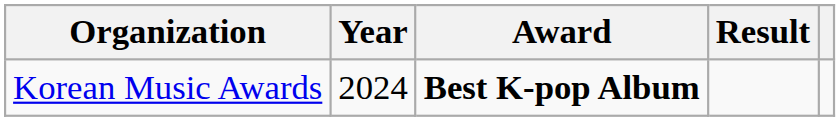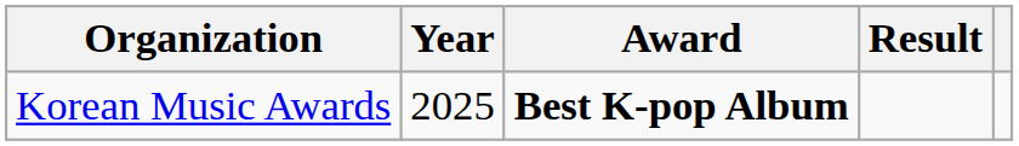 <table class="wikitable plainrowheaders sortable">
 <tr>
 <th scope="col">Organization</th>
 <th scope="col">Year</th>
 <th scope="col">Award</th>
 <th scope="col">Result</th>
 <th scope="col" class="unsortable"></th>
 </tr>
 <tr>
 <td><a href='#'>Korean Music Awards</a></td>
-<td>2024</td>
+<td>2025</td>
 <td style="text-align:left"><strong>Best K-pop Album</strong></td>
 <td></td>
 <td style="text-align:center"></td>
 </tr>
 </table>
